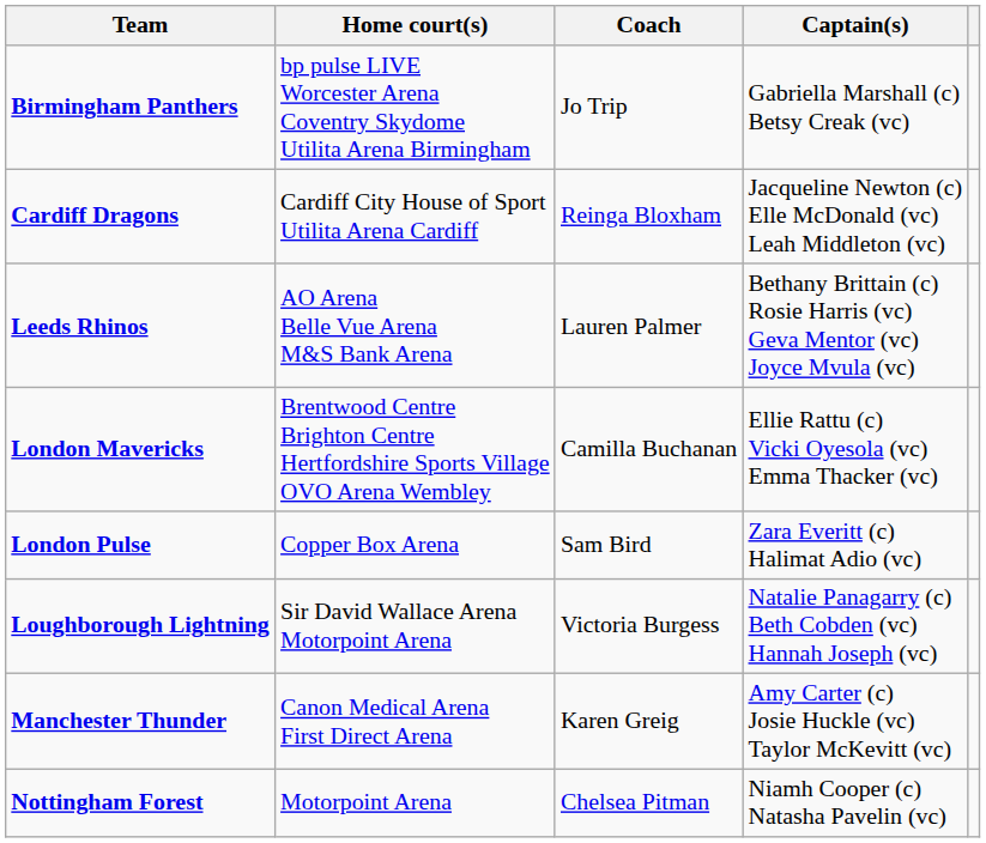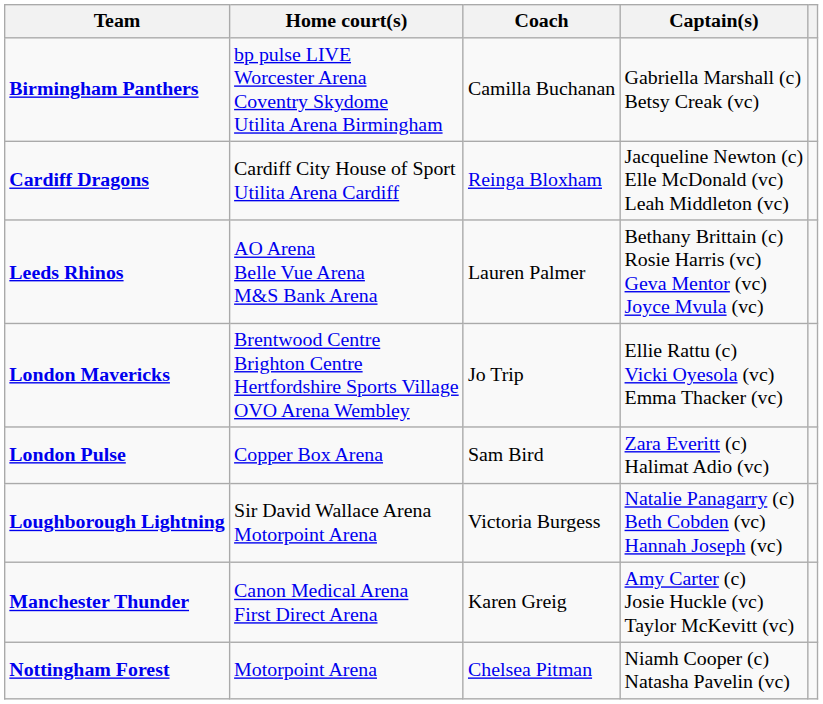 <table class="wikitable" style="font-size:90%;">
 <tr>
 <th>Team</th>
 <th>Home court(s)</th>
 <th>Coach</th>
 <th>Captain(s)</th>
 <th></th>
 </tr>
 <tr>
 <td> <strong><a href='#'>Birmingham Panthers</a></strong></td>
 <td><a href='#'>bp pulse LIVE</a><br><a href='#'>Worcester Arena</a><br><a href='#'>Coventry Skydome</a><br><a href='#'>Utilita Arena Birmingham</a></td>
-<td>Jo Trip</td>
+<td>Camilla Buchanan</td>
 <td>Gabriella Marshall (c)<br>Betsy Creak (vc)</td>
 <td></td>
 </tr>
 <tr>
 <td> <strong><a href='#'>Cardiff Dragons</a></strong></td>
 <td>Cardiff City House of Sport<br><a href='#'>Utilita Arena Cardiff</a></td>
 <td><a href='#'>Reinga Bloxham</a></td>
 <td>Jacqueline Newton (c)<br>Elle McDonald (vc)<br>Leah Middleton (vc)</td>
 <td></td>
 </tr>
 <tr>
 <td> <strong><a href='#'>Leeds Rhinos</a></strong></td>
 <td><a href='#'>AO Arena</a><br><a href='#'>Belle Vue Arena</a><br><a href='#'>M&S Bank Arena</a></td>
 <td>Lauren Palmer</td>
 <td>Bethany Brittain (c)<br>Rosie Harris (vc)<br><a href='#'>Geva Mentor</a> (vc)<br><a href='#'>Joyce Mvula</a> (vc)</td>
 <td></td>
 </tr>
 <tr>
 <td> <strong><a href='#'>London Mavericks</a></strong></td>
 <td><a href='#'>Brentwood Centre</a><br><a href='#'>Brighton Centre</a><br><a href='#'>Hertfordshire Sports Village</a><br><a href='#'>OVO Arena Wembley</a></td>
-<td>Camilla Buchanan</td>
+<td>Jo Trip</td>
 <td>Ellie Rattu (c)<br><a href='#'>Vicki Oyesola</a> (vc)<br>Emma Thacker (vc)</td>
 <td></td>
 </tr>
 <tr>
 <td> <strong><a href='#'>London Pulse</a></strong></td>
 <td><a href='#'>Copper Box Arena</a></td>
 <td>Sam Bird</td>
 <td><a href='#'>Zara Everitt</a> (c)<br>Halimat Adio (vc)</td>
 <td></td>
 </tr>
 <tr>
 <td> <strong><a href='#'>Loughborough Lightning</a></strong></td>
 <td>Sir David Wallace Arena<br><a href='#'>Motorpoint Arena</a></td>
 <td>Victoria Burgess</td>
 <td><a href='#'>Natalie Panagarry</a> (c)<br><a href='#'>Beth Cobden</a> (vc)<br><a href='#'>Hannah Joseph</a> (vc)</td>
 <td></td>
 </tr>
 <tr>
 <td> <strong><a href='#'>Manchester Thunder</a></strong></td>
 <td><a href='#'>Canon Medical Arena</a><br><a href='#'>First Direct Arena</a></td>
 <td>Karen Greig</td>
 <td><a href='#'>Amy Carter</a> (c)<br>Josie Huckle (vc)<br>Taylor McKevitt (vc)</td>
 <td></td>
 </tr>
 <tr>
 <td> <strong><a href='#'>Nottingham Forest</a></strong></td>
 <td><a href='#'>Motorpoint Arena</a></td>
 <td><a href='#'>Chelsea Pitman</a></td>
 <td>Niamh Cooper (c)<br>Natasha Pavelin (vc)</td>
 <td></td>
 </tr>
 </table>
